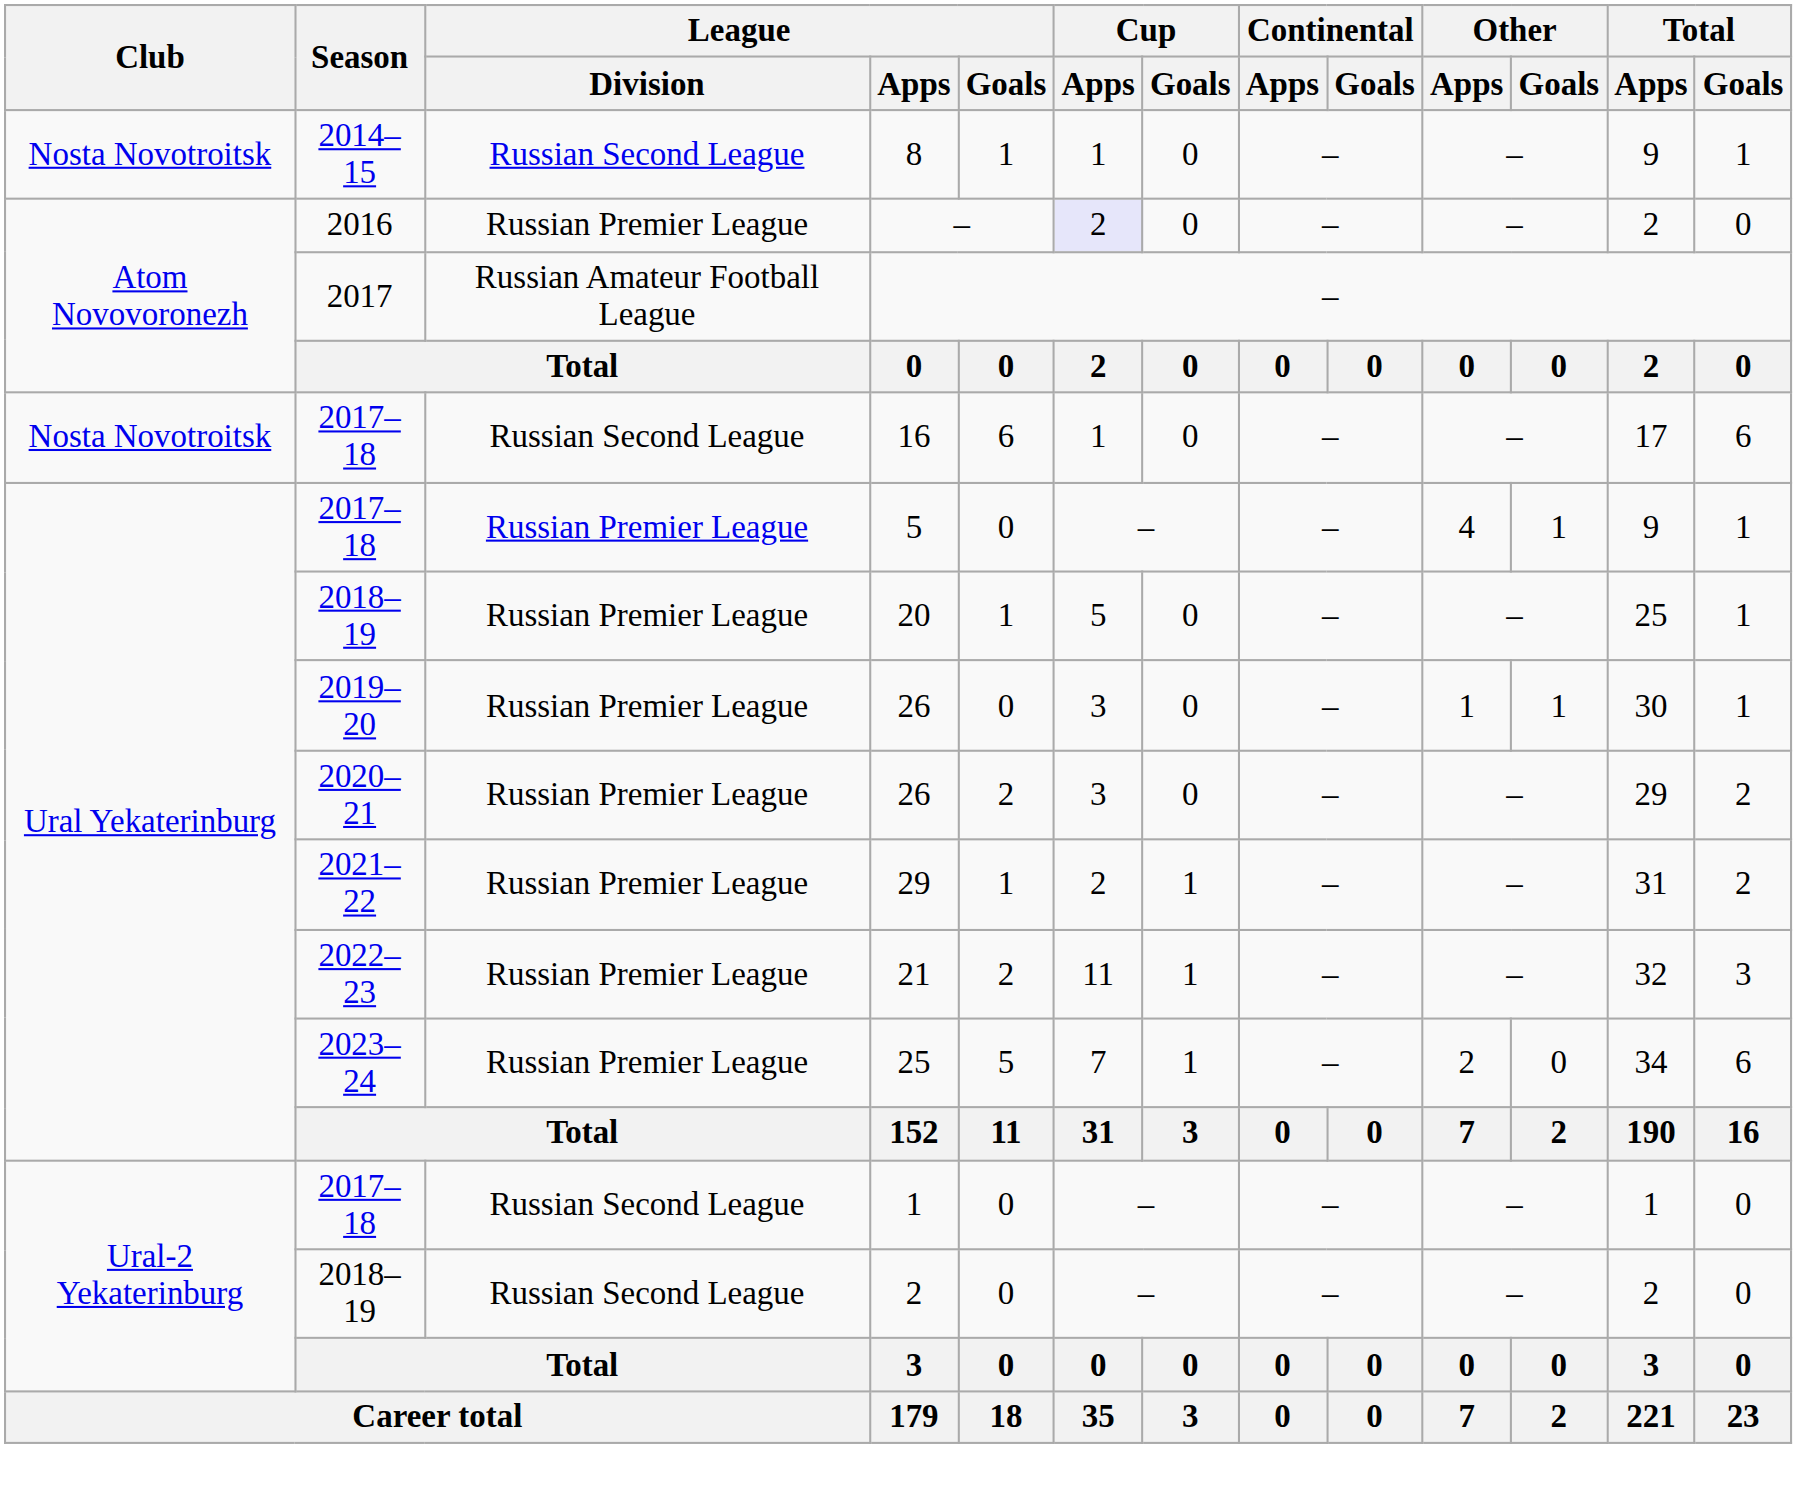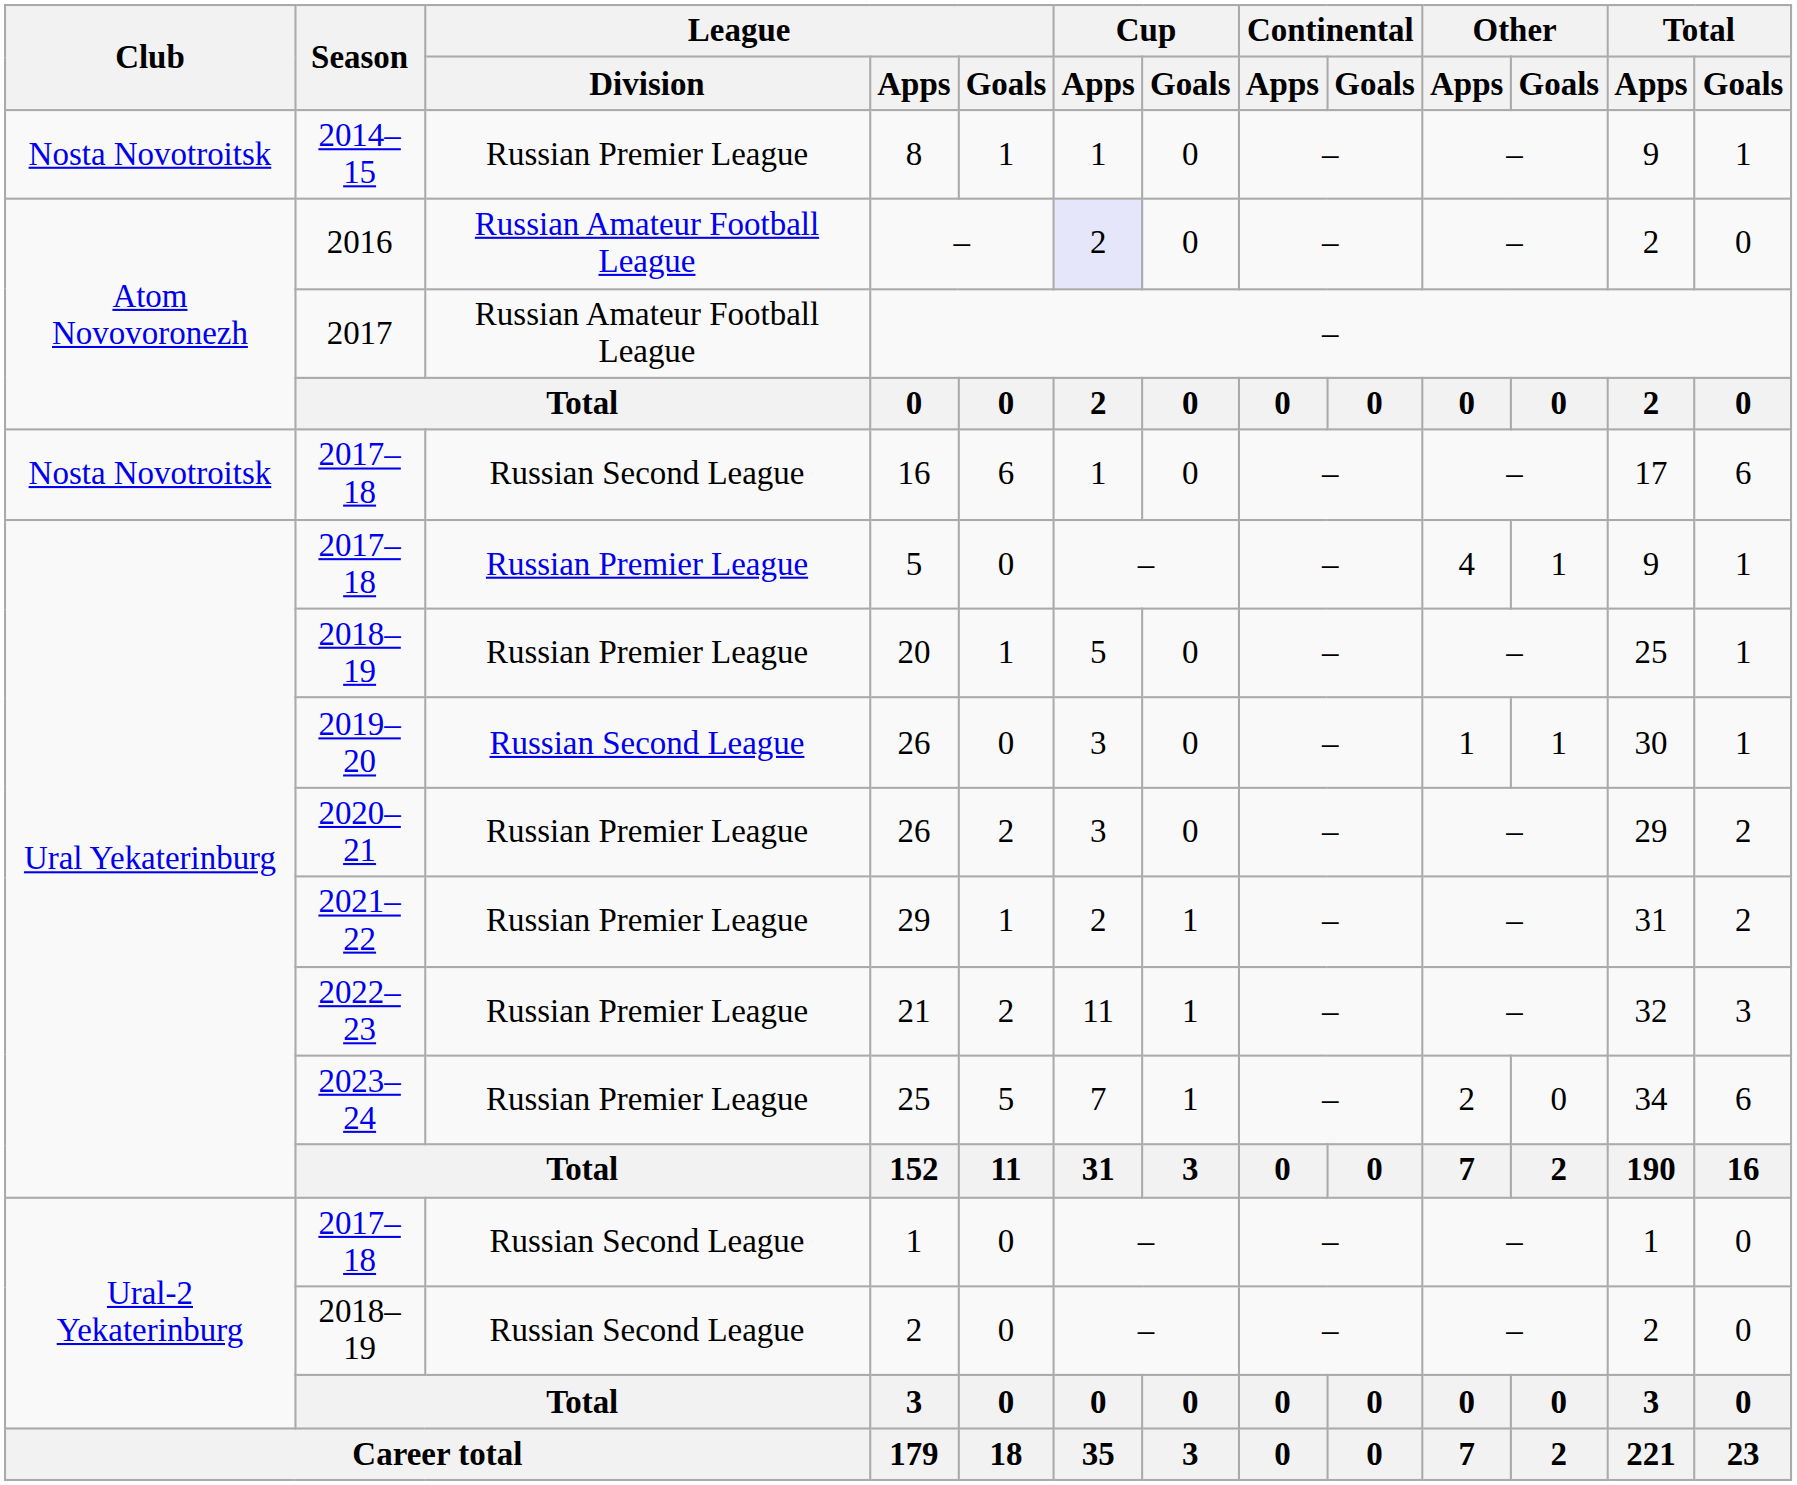 <table class="wikitable" style="text-align: center;">
 <tr>
 <th rowspan=2>Club</th>
 <th rowspan=2>Season</th>
 <th colspan=3>League</th>
 <th colspan=2>Cup</th>
 <th colspan=2>Continental</th>
 <th colspan=2>Other</th>
 <th colspan=2>Total</th>
 </tr>
 <tr>
 <th>Division</th>
 <th>Apps</th>
 <th>Goals</th>
 <th>Apps</th>
 <th>Goals</th>
 <th>Apps</th>
 <th>Goals</th>
 <th>Apps</th>
 <th>Goals</th>
 <th>Apps</th>
 <th>Goals</th>
 </tr>
 <tr>
 <td><a href='#'>Nosta Novotroitsk</a></td>
 <td><a href='#'>2014–15</a></td>
-<td><a href='#'>Russian Second League</a></td>
+<td>Russian Premier League</td>
 <td>8</td>
 <td>1</td>
 <td>1</td>
 <td>0</td>
 <td colspan=2>–</td>
 <td colspan=2>–</td>
 <td>9</td>
 <td>1</td>
 </tr>
 <tr>
 <td rowspan="3"><a href='#'>Atom Novovoronezh</a></td>
 <td>2016</td>
-<td>Russian Premier League</td>
+<td><a href='#'>Russian Amateur Football League</a></td>
 <td colspan=2>–</td>
 <td style="background: lavender;">2</td>
 <td>0</td>
 <td colspan=2>–</td>
 <td colspan=2>–</td>
 <td>2</td>
 <td>0</td>
 </tr>
 <tr>
 <td>2017</td>
 <td>Russian Amateur Football League</td>
 <td colspan="10">–</td>
 </tr>
 <tr>
 <th colspan=2>Total</th>
 <th>0</th>
 <th>0</th>
 <th>2</th>
 <th>0</th>
 <th>0</th>
 <th>0</th>
 <th>0</th>
 <th>0</th>
 <th>2</th>
 <th>0</th>
 </tr>
 <tr>
 <td><a href='#'>Nosta Novotroitsk</a></td>
 <td><a href='#'>2017–18</a></td>
 <td>Russian Second League</td>
 <td>16</td>
 <td>6</td>
 <td>1</td>
 <td>0</td>
 <td colspan=2>–</td>
 <td colspan=2>–</td>
 <td>17</td>
 <td>6</td>
 </tr>
 <tr>
 <td rowspan="8"><a href='#'>Ural Yekaterinburg</a></td>
 <td><a href='#'>2017–18</a></td>
 <td><a href='#'>Russian Premier League</a></td>
 <td>5</td>
 <td>0</td>
 <td colspan=2>–</td>
 <td colspan=2>–</td>
 <td>4</td>
 <td>1</td>
 <td>9</td>
 <td>1</td>
 </tr>
 <tr>
 <td><a href='#'>2018–19</a></td>
 <td>Russian Premier League</td>
 <td>20</td>
 <td>1</td>
 <td>5</td>
 <td>0</td>
 <td colspan=2>–</td>
 <td colspan=2>–</td>
 <td>25</td>
 <td>1</td>
 </tr>
 <tr>
 <td><a href='#'>2019–20</a></td>
-<td>Russian Premier League</td>
+<td><a href='#'>Russian Second League</a></td>
 <td>26</td>
 <td>0</td>
 <td>3</td>
 <td>0</td>
 <td colspan=2>–</td>
 <td>1</td>
 <td>1</td>
 <td>30</td>
 <td>1</td>
 </tr>
 <tr>
 <td><a href='#'>2020–21</a></td>
 <td>Russian Premier League</td>
 <td>26</td>
 <td>2</td>
 <td>3</td>
 <td>0</td>
 <td colspan=2>–</td>
 <td colspan=2>–</td>
 <td>29</td>
 <td>2</td>
 </tr>
 <tr>
 <td><a href='#'>2021–22</a></td>
 <td>Russian Premier League</td>
 <td>29</td>
 <td>1</td>
 <td>2</td>
 <td>1</td>
 <td colspan=2>–</td>
 <td colspan=2>–</td>
 <td>31</td>
 <td>2</td>
 </tr>
 <tr>
 <td><a href='#'>2022–23</a></td>
 <td>Russian Premier League</td>
 <td>21</td>
 <td>2</td>
 <td>11</td>
 <td>1</td>
 <td colspan=2>–</td>
 <td colspan=2>–</td>
 <td>32</td>
 <td>3</td>
 </tr>
 <tr>
 <td><a href='#'>2023–24</a></td>
 <td>Russian Premier League</td>
 <td>25</td>
 <td>5</td>
 <td>7</td>
 <td>1</td>
 <td colspan=2>–</td>
 <td>2</td>
 <td>0</td>
 <td>34</td>
 <td>6</td>
 </tr>
 <tr>
 <th colspan=2>Total</th>
 <th>152</th>
 <th>11</th>
 <th>31</th>
 <th>3</th>
 <th>0</th>
 <th>0</th>
 <th>7</th>
 <th>2</th>
 <th>190</th>
 <th>16</th>
 </tr>
 <tr>
 <td rowspan="3"><a href='#'>Ural-2 Yekaterinburg</a></td>
 <td><a href='#'>2017–18</a></td>
 <td>Russian Second League</td>
 <td>1</td>
 <td>0</td>
 <td colspan=2>–</td>
 <td colspan=2>–</td>
 <td colspan=2>–</td>
 <td>1</td>
 <td>0</td>
 </tr>
 <tr>
 <td>2018–19</td>
 <td>Russian Second League</td>
 <td>2</td>
 <td>0</td>
 <td colspan=2>–</td>
 <td colspan=2>–</td>
 <td colspan=2>–</td>
 <td>2</td>
 <td>0</td>
 </tr>
 <tr>
 <th colspan=2>Total</th>
 <th>3</th>
 <th>0</th>
 <th>0</th>
 <th>0</th>
 <th>0</th>
 <th>0</th>
 <th>0</th>
 <th>0</th>
 <th>3</th>
 <th>0</th>
 </tr>
 <tr>
 <th colspan=3>Career total</th>
 <th>179</th>
 <th>18</th>
 <th>35</th>
 <th>3</th>
 <th>0</th>
 <th>0</th>
 <th>7</th>
 <th>2</th>
 <th>221</th>
 <th>23</th>
 </tr>
 </table>
